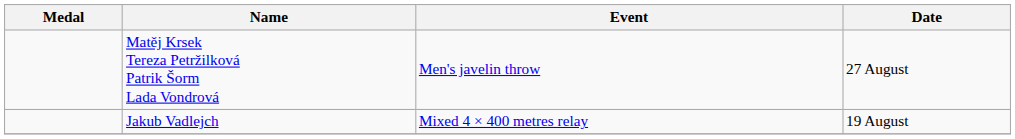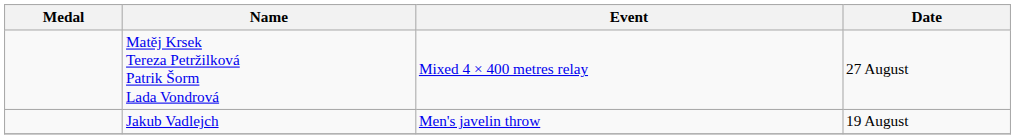 <table class="wikitable" style="font-size:90%" width=60%>
 <tr>
 <th>Medal</th>
 <th>Name</th>
 <th>Event</th>
 <th>Date</th>
 </tr>
 <tr>
 <td></td>
 <td><a href='#'>Matěj Krsek</a><br><a href='#'>Tereza Petržilková</a><br><a href='#'>Patrik Šorm</a><br><a href='#'>Lada Vondrová</a></td>
-<td><a href='#'>Men's javelin throw</a></td>
+<td><a href='#'>Mixed 4 × 400 metres relay</a></td>
 <td>27 August</td>
 </tr>
 <tr>
 <td></td>
 <td><a href='#'>Jakub Vadlejch</a></td>
-<td><a href='#'>Mixed 4 × 400 metres relay</a></td>
+<td><a href='#'>Men's javelin throw</a></td>
 <td>19 August</td>
 </tr>
 <tr>
 </tr>
 </table>
